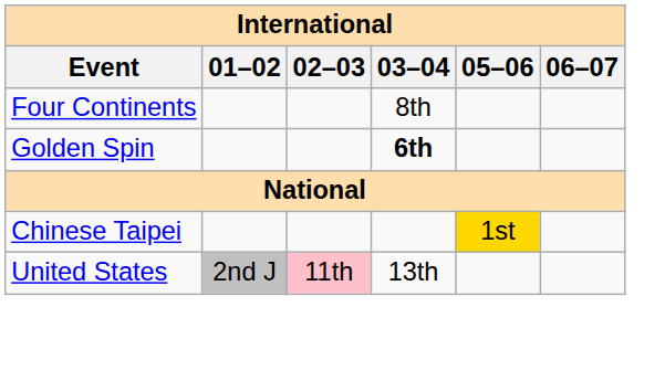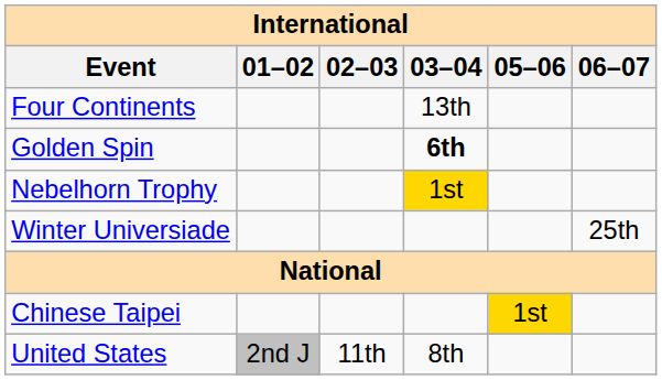 <table class="wikitable" style="text-align:center">
 <tr>
 <th colspan="6" style="background-color: #ffdead; " align="center">International</th>
 </tr>
 <tr>
 <th>Event</th>
 <th>01–02 <br></th>
 <th>02–03 <br></th>
 <th>03–04 <br></th>
 <th>05–06 <br></th>
 <th>06–07 <br></th>
 </tr>
 <tr>
 <td align=left><a href='#'>Four Continents</a></td>
 <td></td>
 <td></td>
-<td>8th</td>
+<td>13th</td>
 <td></td>
 <td></td>
 </tr>
 <tr>
 <td align=left><a href='#'>Golden Spin</a></td>
 <td></td>
 <td></td>
 <td><strong>6th</strong></td>
 <td></td>
 <td></td>
+</tr>
+<tr>
+<td align=left><a href='#'>Nebelhorn Trophy</a></td>
+<td></td>
+<td></td>
+<td bgcolor=gold>1st</td>
+<td></td>
+<td></td>
+</tr>
+<tr>
+<td align=left><a href='#'>Winter Universiade</a></td>
+<td></td>
+<td></td>
+<td></td>
+<td></td>
+<td>25th</td>
 </tr>
 <tr>
 <th colspan="6" style="background-color: #ffdead; " align="center">National</th>
 </tr>
 <tr>
 <td align=left><a href='#'>Chinese Taipei</a></td>
 <td></td>
 <td></td>
 <td></td>
 <td bgcolor="gold">1st</td>
 <td></td>
 </tr>
 <tr>
 <td align=left><a href='#'>United States</a></td>
 <td bgcolor="silver">2nd J</td>
-<td style="background: pink;">11th</td>
-<td>13th</td>
+<td>11th</td>
+<td>8th</td>
 <td></td>
 <td></td>
 </tr>
 </table>
